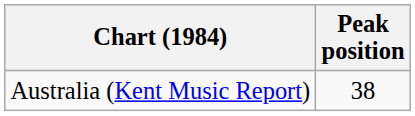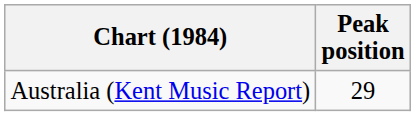 <table class="wikitable">
 <tr>
 <th>Chart (1984)</th>
 <th>Peak<br> position</th>
 </tr>
 <tr>
 <td>Australia (<a href='#'>Kent Music Report</a>)</td>
-<td align="center">38</td>
+<td align="center">29</td>
 </tr>
 </table>
